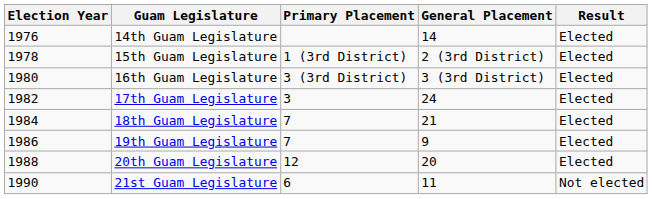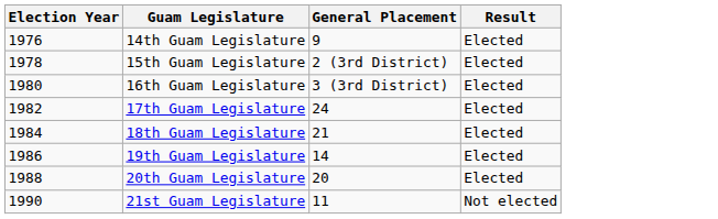 <table class="wikitable sortable" id="elections">
 <tr style="vertical-align:bottom;">
 <th>Election Year</th>
 <th>Guam Legislature</th>
-<th>Primary Placement</th>
 <th>General Placement</th>
 <th>Result</th>
 </tr>
 <tr>
 <td>1976</td>
 <td>14th Guam Legislature</td>
-<td></td>
-<td>14</td>
+<td>9</td>
 <td>Elected</td>
 </tr>
 <tr>
 <td>1978</td>
 <td>15th Guam Legislature</td>
-<td>1 (3rd District)</td>
 <td>2 (3rd District)</td>
 <td>Elected</td>
 </tr>
 <tr>
 <td>1980</td>
 <td>16th Guam Legislature</td>
 <td>3 (3rd District)</td>
-<td>3 (3rd District)</td>
 <td>Elected</td>
 </tr>
 <tr>
 <td>1982</td>
 <td><a href='#'>17th Guam Legislature</a></td>
-<td>3</td>
 <td>24</td>
 <td>Elected</td>
 </tr>
 <tr>
 <td>1984</td>
 <td><a href='#'>18th Guam Legislature</a></td>
-<td>7</td>
 <td>21</td>
 <td>Elected</td>
 </tr>
 <tr>
 <td>1986</td>
 <td><a href='#'>19th Guam Legislature</a></td>
-<td>7</td>
-<td>9</td>
+<td>14</td>
 <td>Elected</td>
 </tr>
 <tr>
 <td>1988</td>
 <td><a href='#'>20th Guam Legislature</a></td>
-<td>12</td>
 <td>20</td>
 <td>Elected</td>
 </tr>
 <tr>
 <td>1990</td>
 <td><a href='#'>21st Guam Legislature</a></td>
-<td>6</td>
 <td>11</td>
 <td>Not elected</td>
 </tr>
 </table>
